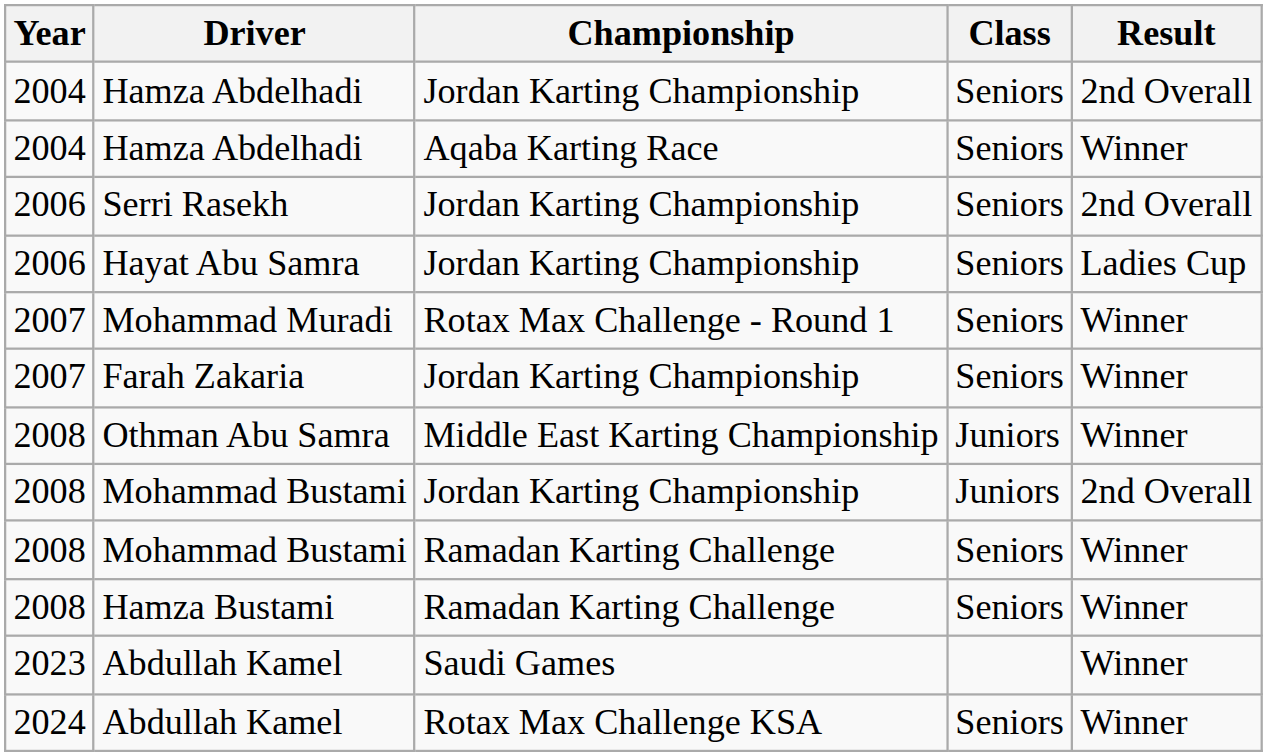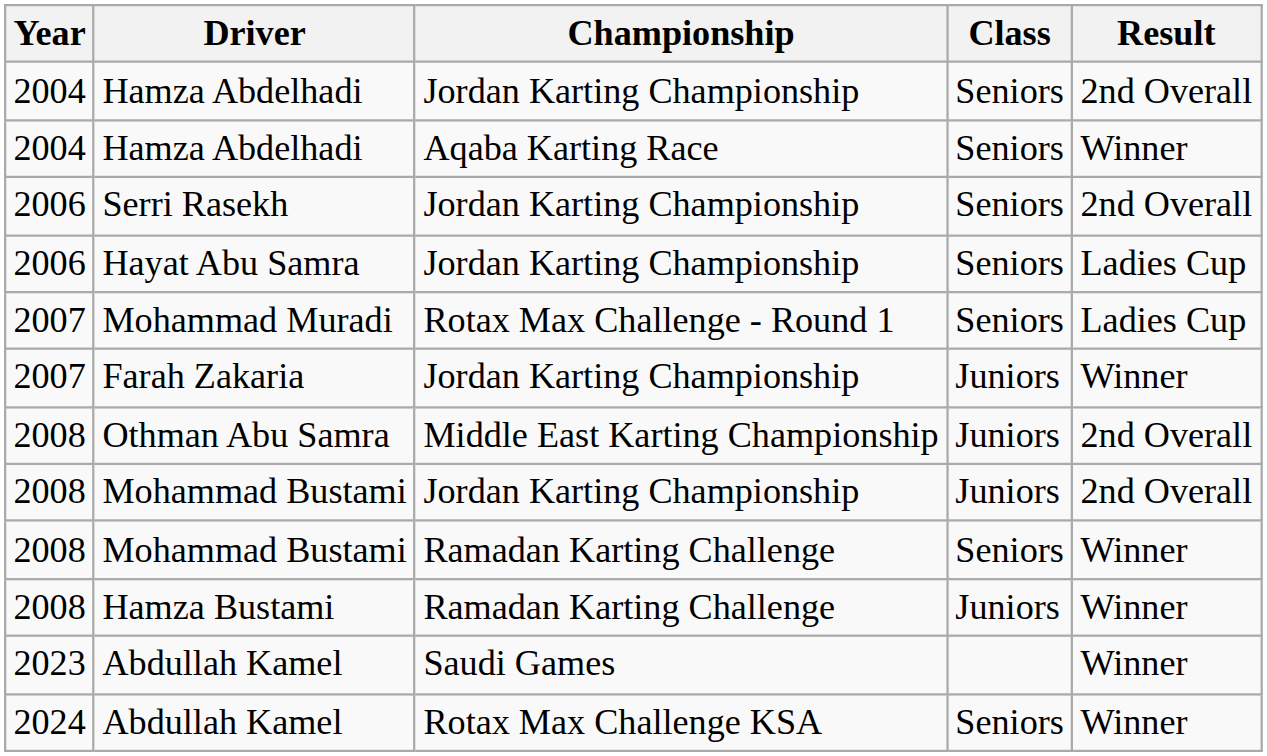 <table class="wikitable" border="1">
 <tr>
 <th>Year</th>
 <th>Driver</th>
 <th>Championship</th>
 <th>Class</th>
 <th>Result</th>
 </tr>
 <tr>
 <td>2004</td>
 <td>Hamza Abdelhadi</td>
 <td>Jordan Karting Championship</td>
 <td>Seniors</td>
 <td>2nd Overall</td>
 </tr>
 <tr>
 <td>2004</td>
 <td>Hamza Abdelhadi</td>
 <td>Aqaba Karting Race</td>
 <td>Seniors</td>
 <td>Winner</td>
 </tr>
 <tr>
 <td>2006</td>
 <td>Serri Rasekh</td>
 <td>Jordan Karting Championship</td>
 <td>Seniors</td>
 <td>2nd Overall</td>
 </tr>
 <tr>
 <td>2006</td>
 <td>Hayat Abu Samra</td>
 <td>Jordan Karting Championship</td>
 <td>Seniors</td>
 <td>Ladies Cup</td>
 </tr>
 <tr>
 <td>2007</td>
 <td>Mohammad Muradi</td>
 <td>Rotax Max Challenge - Round 1</td>
 <td>Seniors</td>
-<td>Winner</td>
+<td>Ladies Cup</td>
 </tr>
 <tr>
 <td>2007</td>
 <td>Farah Zakaria</td>
 <td>Jordan Karting Championship</td>
-<td>Seniors</td>
+<td>Juniors</td>
 <td>Winner</td>
 </tr>
 <tr>
 <td>2008</td>
 <td>Othman Abu Samra</td>
 <td>Middle East Karting Championship</td>
 <td>Juniors</td>
-<td>Winner</td>
+<td>2nd Overall</td>
 </tr>
 <tr>
 <td>2008</td>
 <td>Mohammad Bustami</td>
 <td>Jordan Karting Championship</td>
 <td>Juniors</td>
 <td>2nd Overall</td>
 </tr>
 <tr>
 <td>2008</td>
 <td>Mohammad Bustami</td>
 <td>Ramadan Karting Challenge</td>
 <td>Seniors</td>
 <td>Winner</td>
 </tr>
 <tr>
 <td>2008</td>
 <td>Hamza Bustami</td>
 <td>Ramadan Karting Challenge</td>
-<td>Seniors</td>
+<td>Juniors</td>
 <td>Winner</td>
 </tr>
 <tr>
 <td>2023</td>
 <td>Abdullah Kamel</td>
 <td>Saudi Games</td>
 <td></td>
 <td>Winner</td>
 </tr>
 <tr>
 <td>2024</td>
 <td>Abdullah Kamel</td>
 <td>Rotax Max Challenge KSA</td>
 <td>Seniors</td>
 <td>Winner</td>
 </tr>
 </table>
